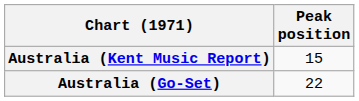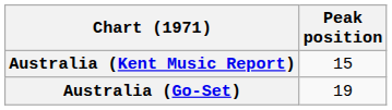 <table class="wikitable plainrowheaders">
 <tr>
 <th scope="col">Chart (1971)</th>
 <th scope="col">Peak<br>position</th>
 </tr>
 <tr>
 <th scope="row">Australia (<a href='#'>Kent Music Report</a>)</th>
 <td style="text-align:center;">15</td>
 </tr>
 <tr>
 <th scope="row">Australia (<a href='#'>Go-Set</a>)</th>
-<td style="text-align:center;">22</td>
+<td style="text-align:center;">19</td>
 </tr>
 </table>
